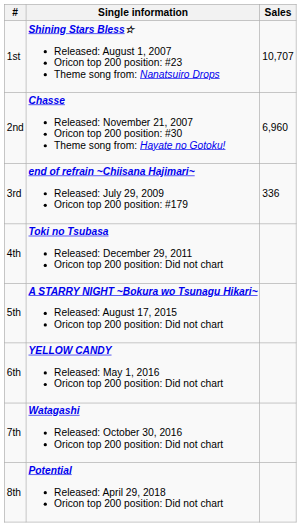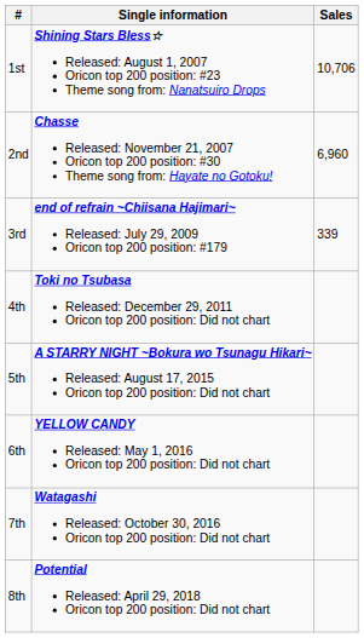 <table class="wikitable">
 <tr>
 <th>#</th>
 <th>Single information</th>
 <th>Sales</th>
 </tr>
 <tr>
 <td>1st</td>
 <td><strong><em><a href='#'>Shining Stars Bless</a>☆</em></strong><br><ul><li>Released: August 1, 2007</li><li>Oricon top 200 position: #23</li><li>Theme song from: <em><a href='#'>Nanatsuiro Drops</a></em></li></ul></td>
-<td>10,707</td>
+<td>10,706</td>
 </tr>
 <tr>
 <td>2nd</td>
 <td><strong><em><a href='#'>Chasse</a></em></strong><br><ul><li>Released: November 21, 2007</li><li>Oricon top 200 position: #30</li><li>Theme song from: <em><a href='#'>Hayate no Gotoku!</a></em></li></ul></td>
 <td>6,960</td>
 </tr>
 <tr>
 <td>3rd</td>
 <td><strong><em><a href='#'>end of refrain ~Chiisana Hajimari~</a></em></strong><br><ul><li>Released: July 29, 2009</li><li>Oricon top 200 position: #179</li></ul></td>
-<td>336</td>
+<td>339</td>
 </tr>
 <tr>
 <td>4th</td>
 <td><strong><em><a href='#'>Toki no Tsubasa</a></em></strong><br><ul><li>Released: December 29, 2011</li><li>Oricon top 200 position: Did not chart</li></ul></td>
 <td></td>
 </tr>
 <tr>
 <td>5th</td>
 <td><strong><em><a href='#'>A STARRY NIGHT ~Bokura wo Tsunagu Hikari~</a></em></strong><br><ul><li>Released: August 17, 2015</li><li>Oricon top 200 position: Did not chart</li></ul></td>
 <td></td>
 </tr>
 <tr>
 <td>6th</td>
 <td><strong><em><a href='#'>YELLOW CANDY</a></em></strong><br><ul><li>Released: May 1, 2016</li><li>Oricon top 200 position: Did not chart</li></ul></td>
 <td></td>
 </tr>
 <tr>
 <td>7th</td>
 <td><strong><em><a href='#'>Watagashi</a></em></strong><br><ul><li>Released: October 30, 2016</li><li>Oricon top 200 position: Did not chart</li></ul></td>
 <td></td>
 </tr>
 <tr>
 <td>8th</td>
 <td><strong><em><a href='#'>Potential</a></em></strong><br><ul><li>Released: April 29, 2018</li><li>Oricon top 200 position: Did not chart</li></ul></td>
 <td></td>
 </tr>
 </table>
